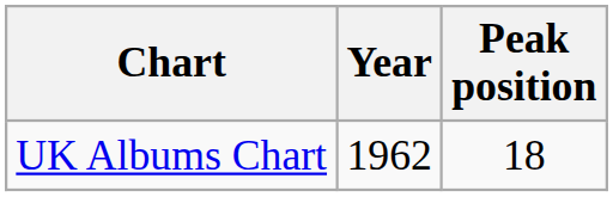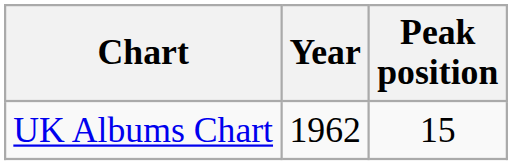 <table class="wikitable">
 <tr>
 <th>Chart</th>
 <th>Year</th>
 <th>Peak<br>position</th>
 </tr>
 <tr>
 <td><a href='#'>UK Albums Chart</a></td>
 <td align="center">1962</td>
-<td align="center">18</td>
+<td align="center">15</td>
 </tr>
 </table>
